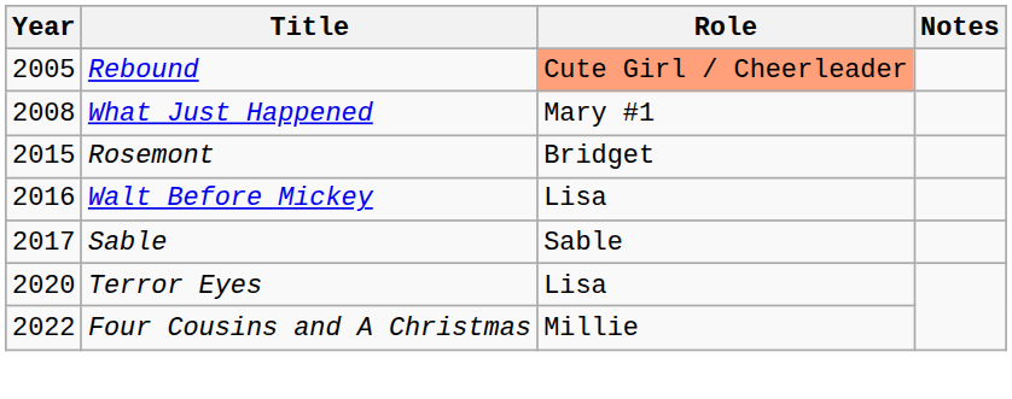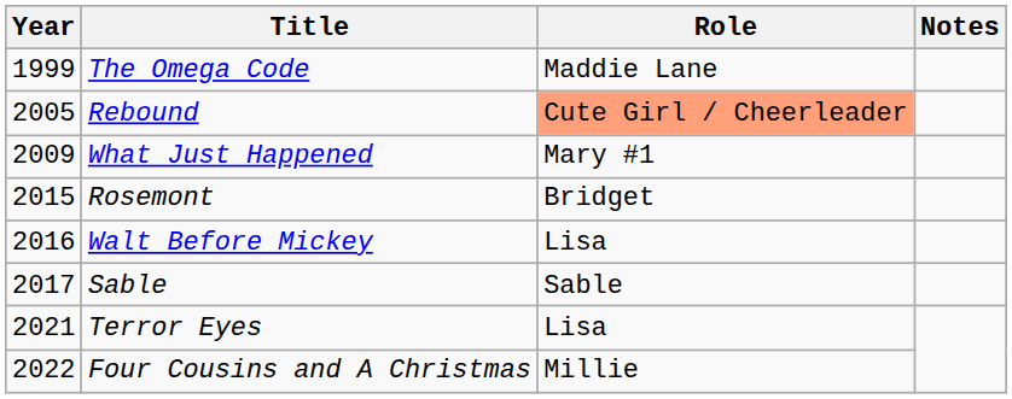 <table class="wikitable sortable">
 <tr>
 <th>Year</th>
 <th>Title</th>
 <th>Role</th>
 <th class="unsortable">Notes</th>
 </tr>
 <tr>
+<td>1999</td>
+<td><em><a href='#'>The Omega Code</a></em></td>
+<td>Maddie Lane</td>
+<td></td>
+</tr>
+<tr>
 <td>2005</td>
 <td><em><a href='#'>Rebound</a></em></td>
 <td style="background: lightsalmon;">Cute Girl / Cheerleader</td>
 <td></td>
 </tr>
 <tr>
-<td>2008</td>
+<td>2009</td>
 <td><em><a href='#'>What Just Happened</a></em></td>
 <td>Mary #1</td>
 <td></td>
 </tr>
 <tr>
 <td>2015</td>
 <td><em>Rosemont</em></td>
 <td>Bridget</td>
 <td></td>
 </tr>
 <tr>
 <td>2016</td>
 <td><em><a href='#'>Walt Before Mickey</a></em></td>
 <td>Lisa</td>
 <td></td>
 </tr>
 <tr>
 <td>2017</td>
 <td><em>Sable</em></td>
 <td>Sable</td>
 <td></td>
 </tr>
 <tr>
-<td>2020</td>
+<td>2021</td>
 <td><em>Terror Eyes</em></td>
 <td>Lisa</td>
 </tr>
 <tr>
 <td>2022</td>
 <td><em>Four Cousins and A Christmas</em></td>
 <td>Millie</td>
 </tr>
 </table>
